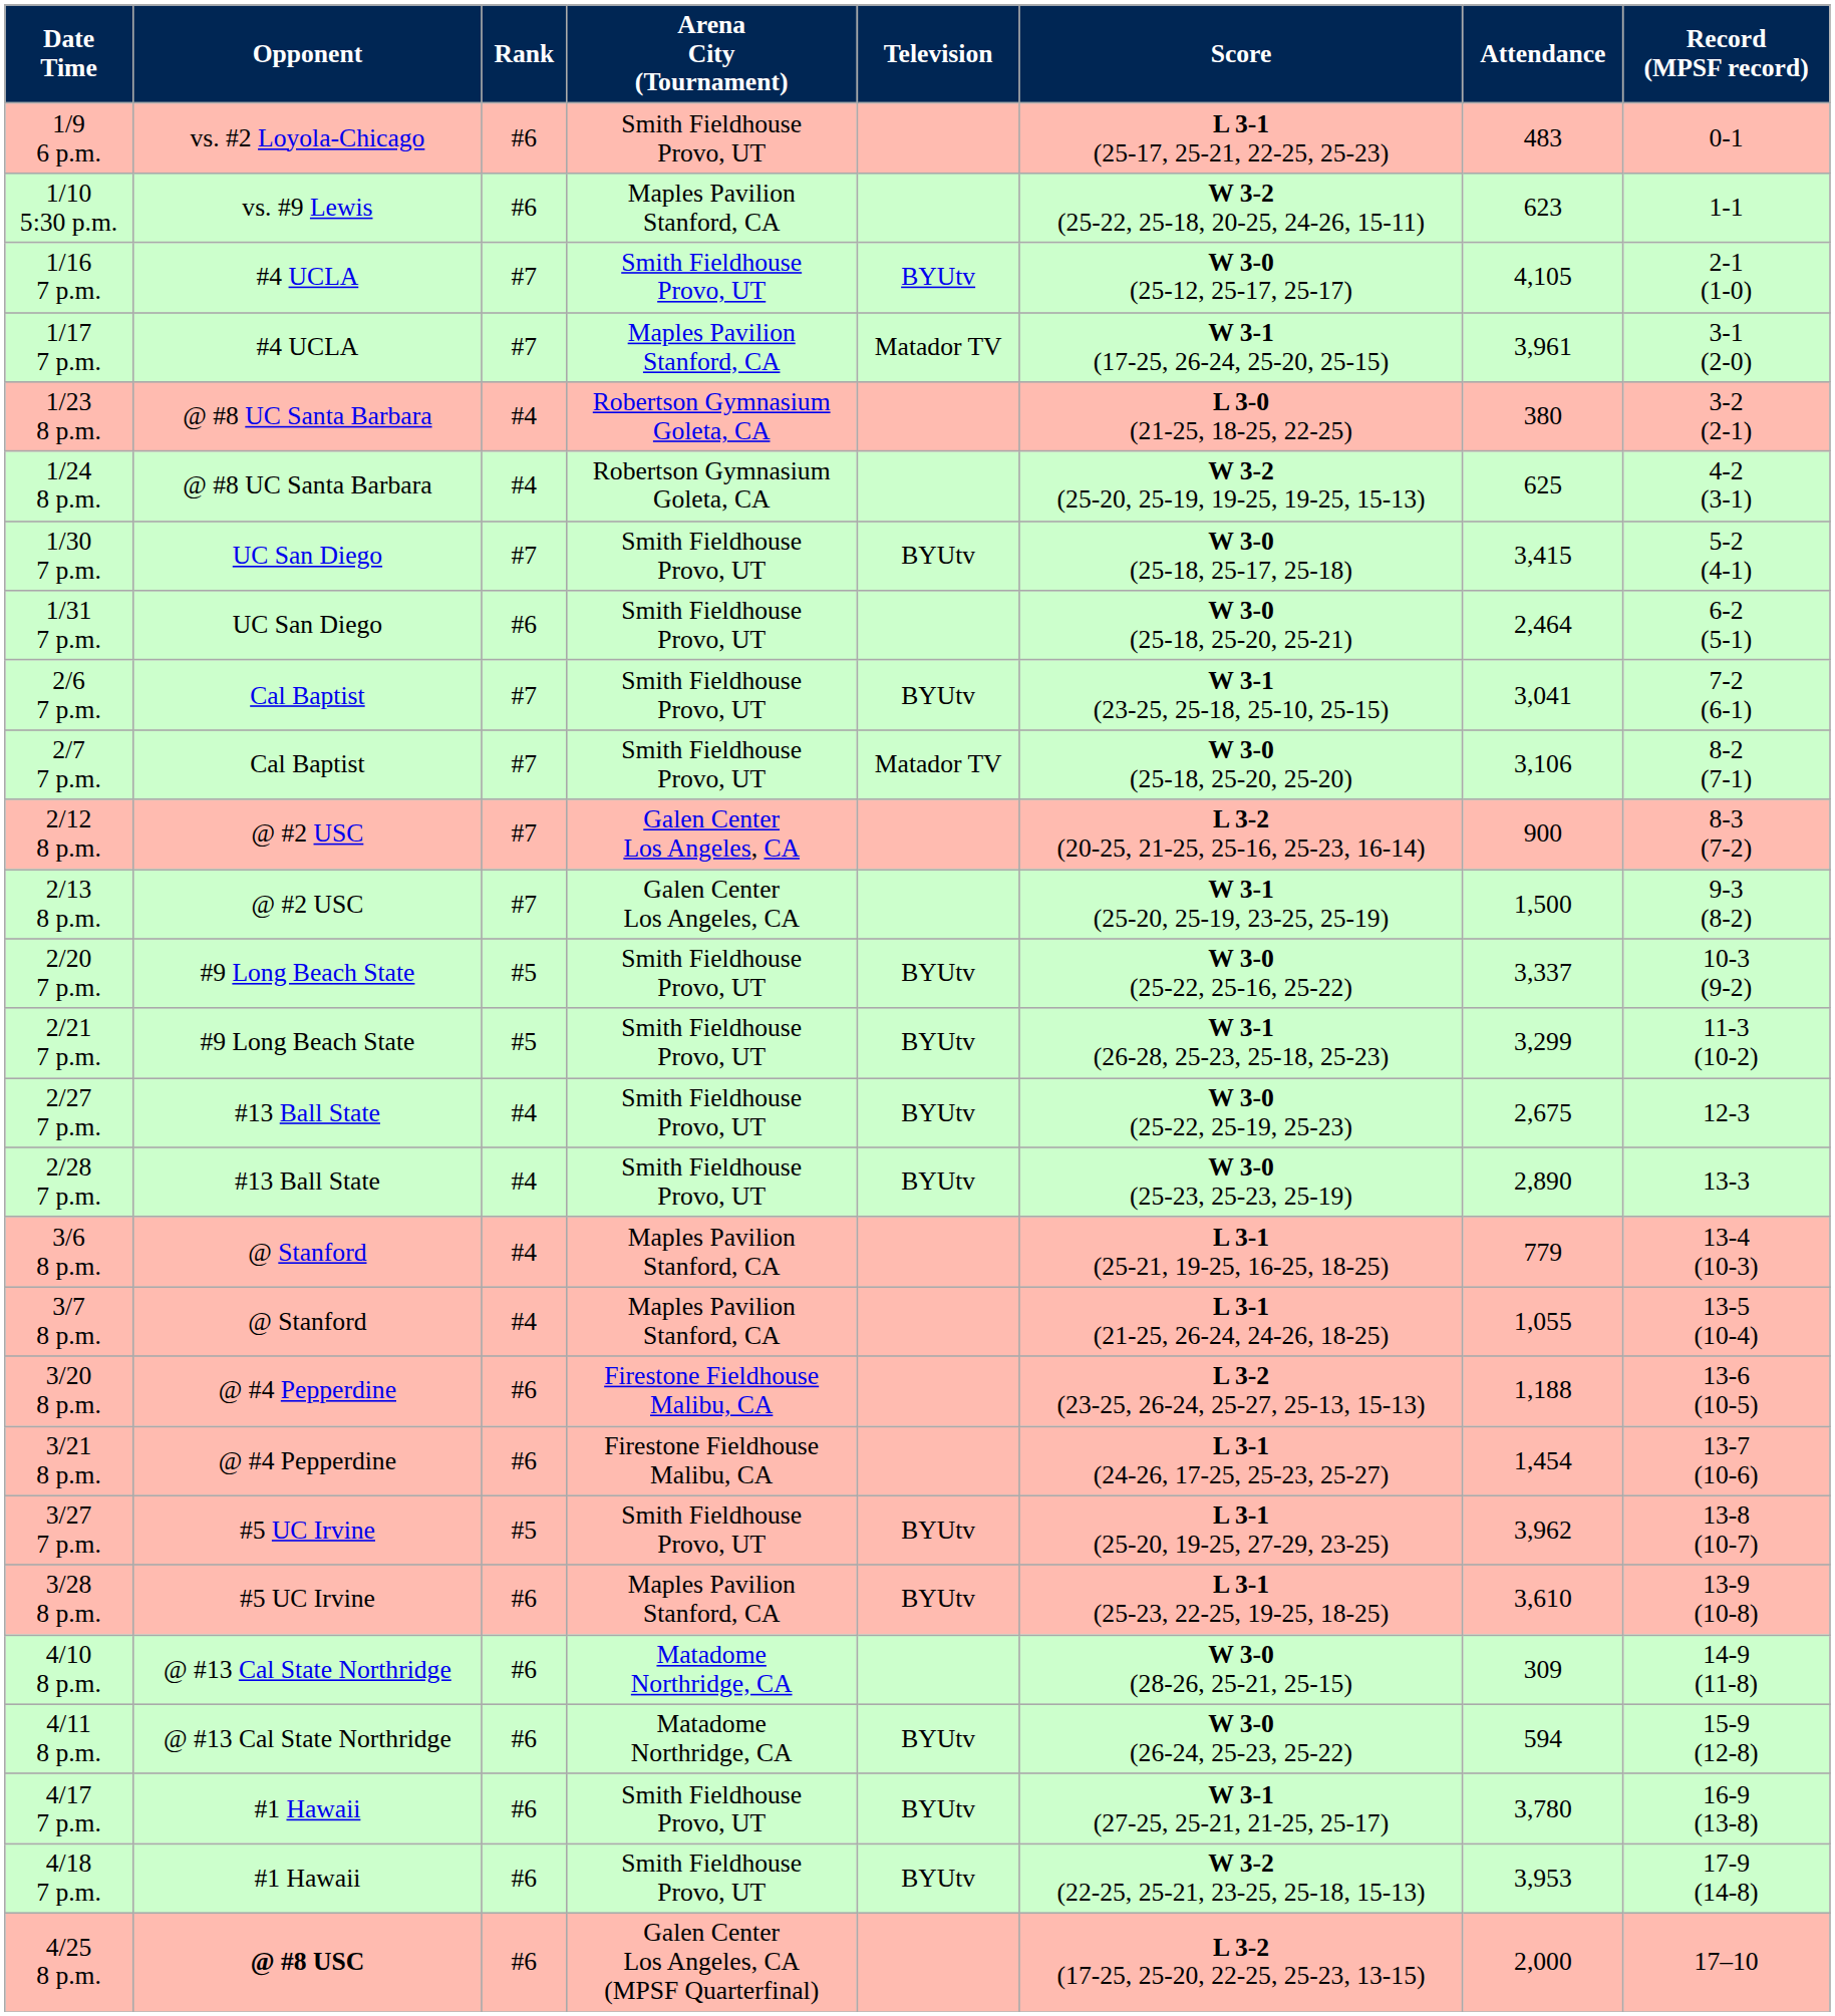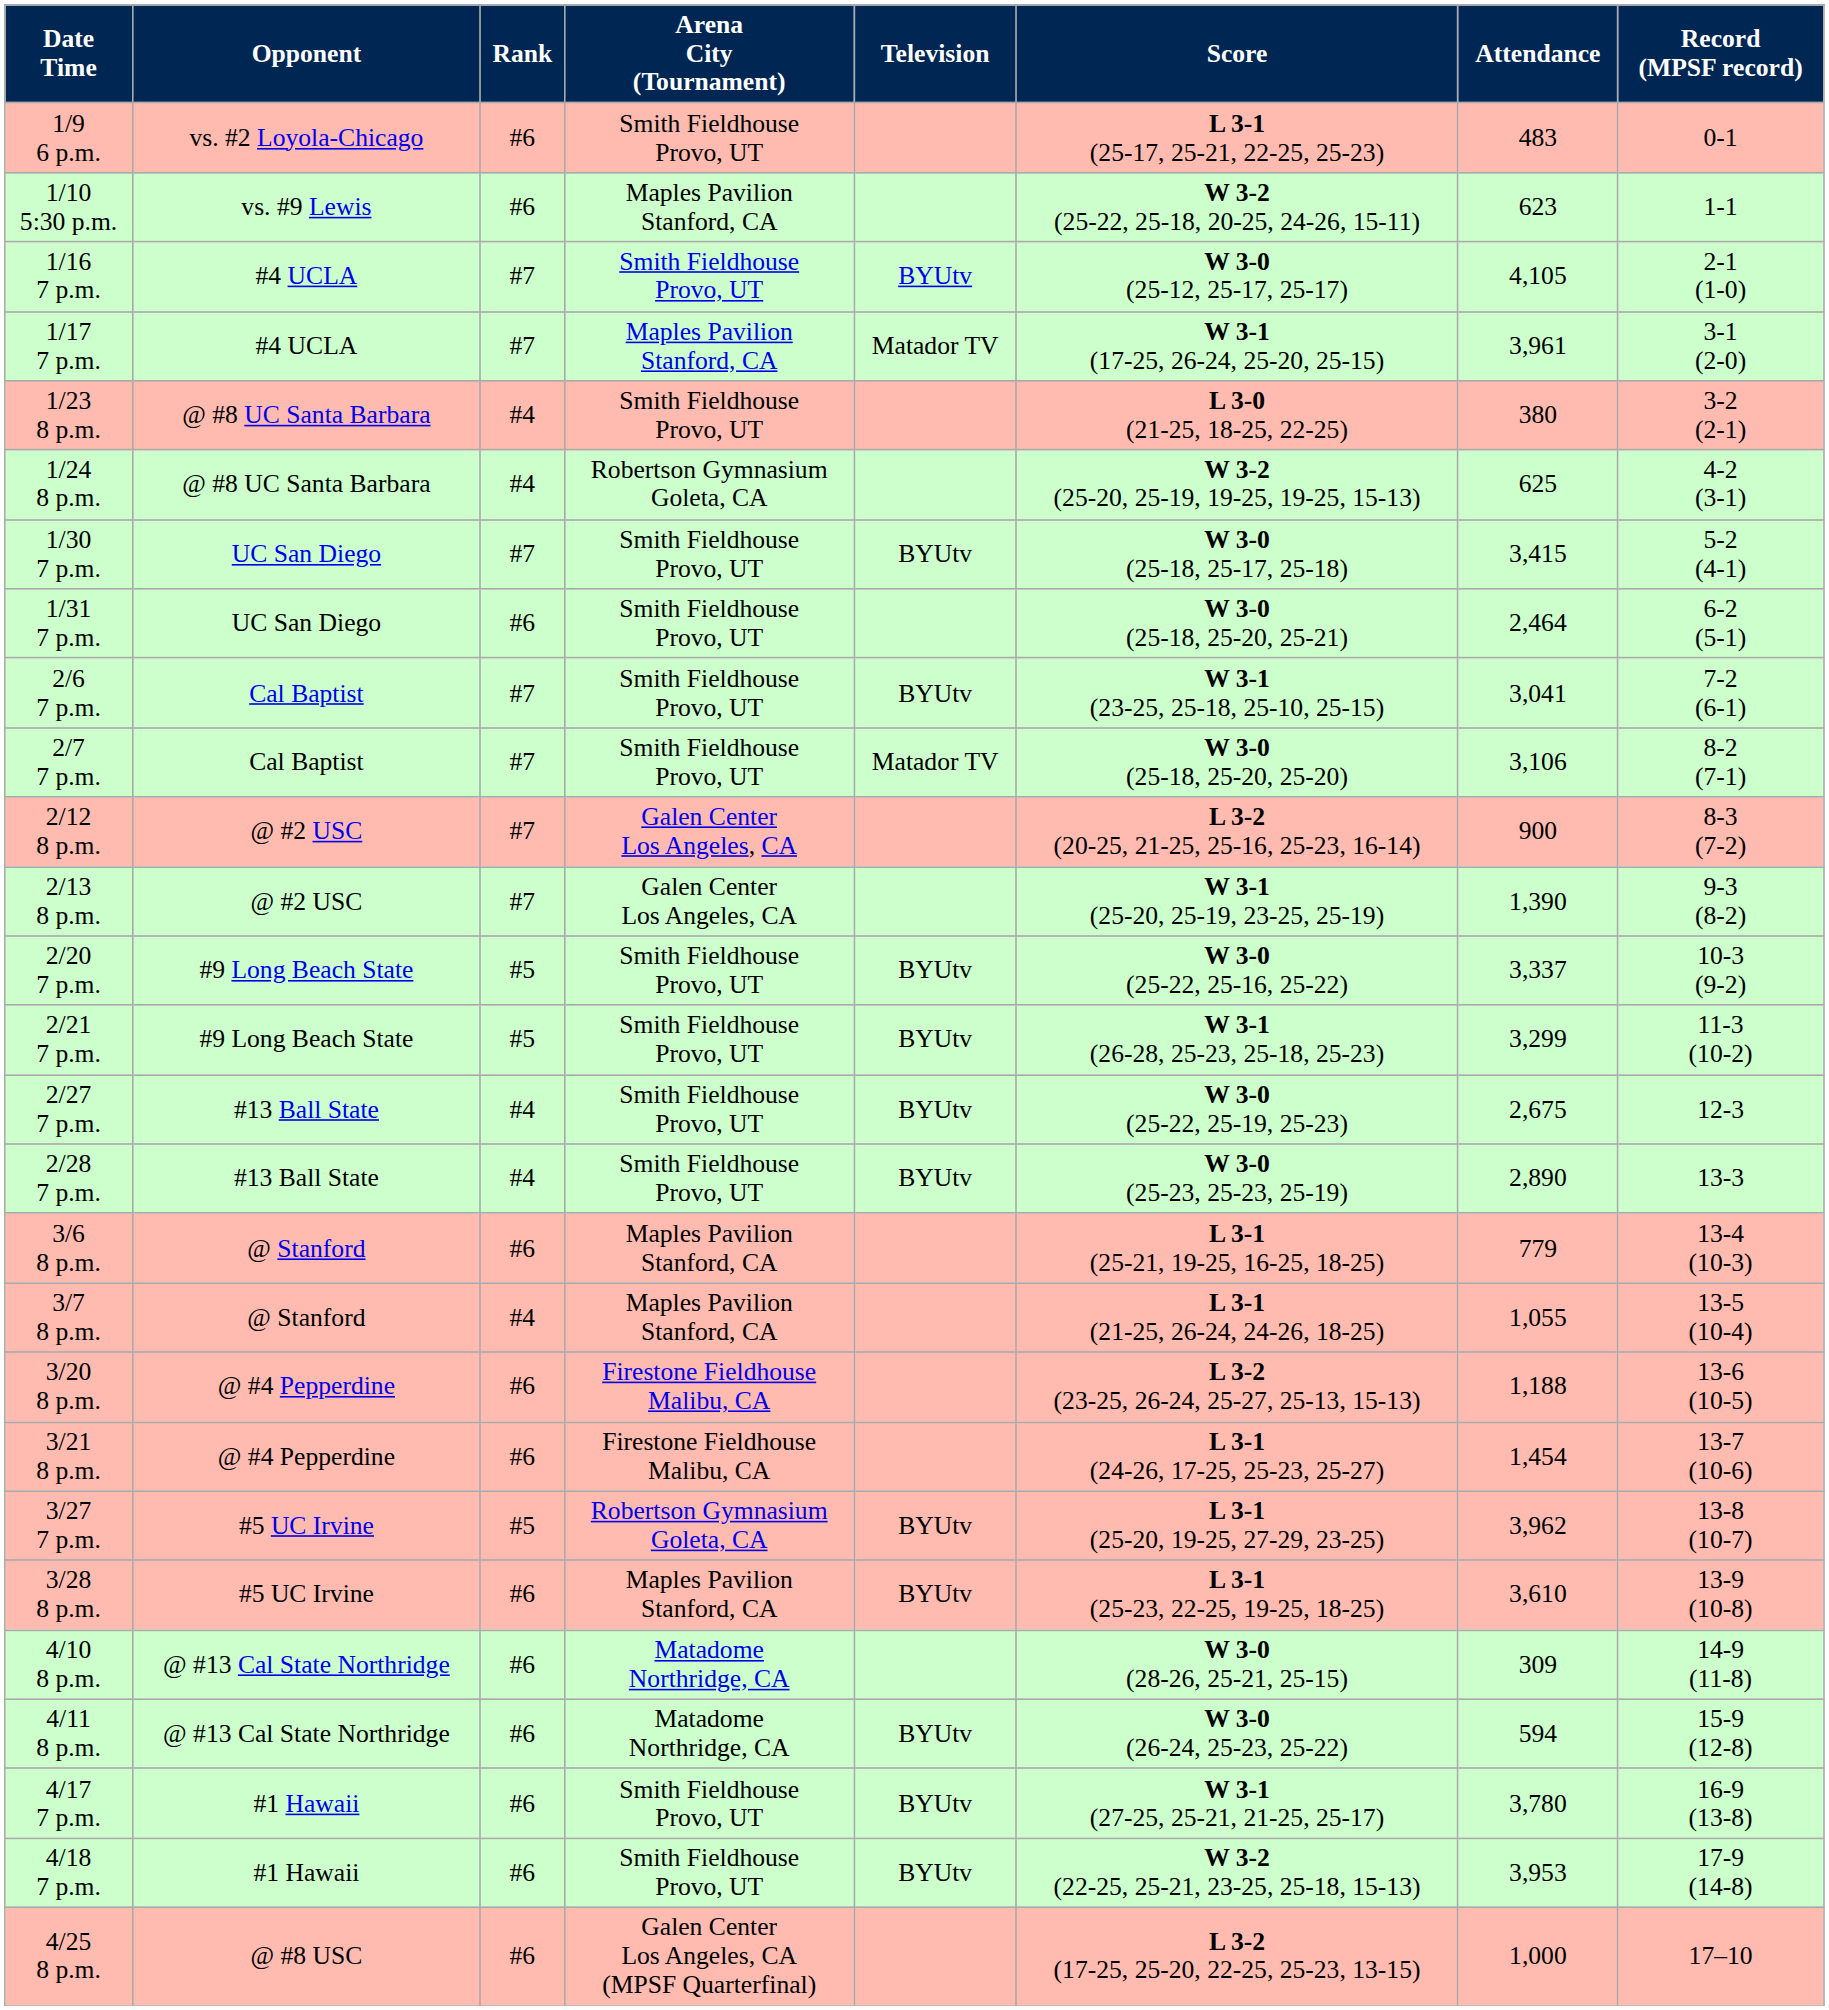 <table class="wikitable sortable" style="width:90%">
 <tr>
 <th style="background:#002654; color:#FFFFFF;" scope="col">Date<br>Time</th>
 <th style="background:#002654; color:#FFFFFF;" scope="col">Opponent</th>
 <th style="background:#002654; color:#FFFFFF;" scope="col">Rank</th>
 <th style="background:#002654; color:#FFFFFF;" scope="col">Arena<br>City<br>(Tournament)</th>
 <th style="background:#002654; color:#FFFFFF;" scope="col">Television</th>
 <th style="background:#002654; color:#FFFFFF;" scope="col">Score</th>
 <th style="background:#002654; color:#FFFFFF;" scope="col">Attendance</th>
 <th style="background:#002654; color:#FFFFFF;" scope="col">Record<br>(MPSF record)</th>
 </tr>
 <tr align="center" bgcolor="#ffbbb">
 <td>1/9<br>6 p.m.</td>
 <td>vs. #2 <a href='#'>Loyola-Chicago</a></td>
 <td>#6</td>
 <td>Smith Fieldhouse<br>Provo, UT</td>
 <td></td>
 <td><strong>L 3-1</strong><br>(25-17, 25-21, 22-25, 25-23)</td>
 <td>483</td>
 <td>0-1</td>
 </tr>
 <tr align="center" bgcolor="#ccffcc">
 <td>1/10<br>5:30 p.m.</td>
 <td>vs. #9 <a href='#'>Lewis</a></td>
 <td>#6</td>
 <td>Maples Pavilion<br>Stanford, CA</td>
 <td></td>
 <td><strong>W 3-2</strong><br>(25-22, 25-18, 20-25, 24-26, 15-11)</td>
 <td>623</td>
 <td>1-1</td>
 </tr>
 <tr align="center" bgcolor="#ccffcc">
 <td>1/16<br>7 p.m.</td>
 <td>#4 <a href='#'>UCLA</a></td>
 <td>#7</td>
 <td><a href='#'>Smith Fieldhouse</a><br><a href='#'>Provo, UT</a></td>
 <td><a href='#'>BYUtv</a></td>
 <td><strong>W 3-0</strong><br>(25-12, 25-17, 25-17)</td>
 <td>4,105</td>
 <td>2-1<br>(1-0)</td>
 </tr>
 <tr align="center" bgcolor="#ccffcc">
 <td>1/17<br>7 p.m.</td>
 <td>#4 UCLA</td>
 <td>#7</td>
 <td><a href='#'>Maples Pavilion</a><br><a href='#'>Stanford, CA</a></td>
 <td>Matador TV</td>
 <td><strong>W 3-1</strong><br>(17-25, 26-24, 25-20, 25-15)</td>
 <td>3,961</td>
 <td>3-1<br>(2-0)</td>
 </tr>
 <tr align="center" bgcolor="#ffbbb">
 <td>1/23<br>8 p.m.</td>
 <td>@ #8 <a href='#'>UC Santa Barbara</a></td>
 <td>#4</td>
-<td><a href='#'>Robertson Gymnasium</a><br><a href='#'>Goleta, CA</a></td>
+<td>Smith Fieldhouse<br>Provo, UT</td>
 <td></td>
 <td><strong>L 3-0</strong><br>(21-25, 18-25, 22-25)</td>
 <td>380</td>
 <td>3-2<br>(2-1)</td>
 </tr>
 <tr align="center" bgcolor="#ccffcc">
 <td>1/24<br>8 p.m.</td>
 <td>@ #8 UC Santa Barbara</td>
 <td>#4</td>
 <td>Robertson Gymnasium<br>Goleta, CA</td>
 <td></td>
 <td><strong>W 3-2</strong><br>(25-20, 25-19, 19-25, 19-25, 15-13)</td>
 <td>625</td>
 <td>4-2<br>(3-1)</td>
 </tr>
 <tr align="center" bgcolor="#ccffcc">
 <td>1/30<br>7 p.m.</td>
 <td><a href='#'>UC San Diego</a></td>
 <td>#7</td>
 <td>Smith Fieldhouse<br>Provo, UT</td>
 <td>BYUtv</td>
 <td><strong>W 3-0</strong><br>(25-18, 25-17, 25-18)</td>
 <td>3,415</td>
 <td>5-2<br>(4-1)</td>
 </tr>
 <tr align="center" bgcolor="#ccffcc">
 <td>1/31<br>7 p.m.</td>
 <td>UC San Diego</td>
 <td>#6</td>
 <td>Smith Fieldhouse<br>Provo, UT</td>
 <td></td>
 <td><strong>W 3-0</strong><br>(25-18, 25-20, 25-21)</td>
 <td>2,464</td>
 <td>6-2<br>(5-1)</td>
 </tr>
 <tr align="center" bgcolor="#ccffcc">
 <td>2/6<br>7 p.m.</td>
 <td><a href='#'>Cal Baptist</a></td>
 <td>#7</td>
 <td>Smith Fieldhouse<br>Provo, UT</td>
 <td>BYUtv</td>
 <td><strong>W 3-1</strong><br>(23-25, 25-18, 25-10, 25-15)</td>
 <td>3,041</td>
 <td>7-2<br>(6-1)</td>
 </tr>
 <tr align="center" bgcolor="#ccffcc">
 <td>2/7<br>7 p.m.</td>
 <td>Cal Baptist</td>
 <td>#7</td>
 <td>Smith Fieldhouse<br>Provo, UT</td>
 <td>Matador TV</td>
 <td><strong>W 3-0</strong><br>(25-18, 25-20, 25-20)</td>
 <td>3,106</td>
 <td>8-2<br>(7-1)</td>
 </tr>
 <tr align="center" bgcolor="#ffbbb">
 <td>2/12<br>8 p.m.</td>
 <td>@ #2 <a href='#'>USC</a></td>
 <td>#7</td>
 <td><a href='#'>Galen Center</a><br><a href='#'>Los Angeles</a>, <a href='#'>CA</a></td>
 <td></td>
 <td><strong>L 3-2</strong><br>(20-25, 21-25, 25-16, 25-23, 16-14)</td>
 <td>900</td>
 <td>8-3<br>(7-2)</td>
 </tr>
 <tr align="center" bgcolor="#ccffcc">
 <td>2/13<br>8 p.m.</td>
 <td>@ #2 USC</td>
 <td>#7</td>
 <td>Galen Center<br>Los Angeles, CA</td>
 <td></td>
 <td><strong>W 3-1</strong><br>(25-20, 25-19, 23-25, 25-19)</td>
-<td>1,500</td>
+<td>1,390</td>
 <td>9-3<br>(8-2)</td>
 </tr>
 <tr align="center" bgcolor="#ccffcc">
 <td>2/20<br>7 p.m.</td>
 <td>#9 <a href='#'>Long Beach State</a></td>
 <td>#5</td>
 <td>Smith Fieldhouse<br>Provo, UT</td>
 <td>BYUtv</td>
 <td><strong>W 3-0</strong><br>(25-22, 25-16, 25-22)</td>
 <td>3,337</td>
 <td>10-3<br>(9-2)</td>
 </tr>
 <tr align="center" bgcolor="#ccffcc">
 <td>2/21<br>7 p.m.</td>
 <td>#9 Long Beach State</td>
 <td>#5</td>
 <td>Smith Fieldhouse<br>Provo, UT</td>
 <td>BYUtv</td>
 <td><strong>W 3-1</strong><br>(26-28, 25-23, 25-18, 25-23)</td>
 <td>3,299</td>
 <td>11-3<br>(10-2)</td>
 </tr>
 <tr align="center" bgcolor="#ccffcc">
 <td>2/27<br>7 p.m.</td>
 <td>#13 <a href='#'>Ball State</a></td>
 <td>#4</td>
 <td>Smith Fieldhouse<br>Provo, UT</td>
 <td>BYUtv</td>
 <td><strong>W 3-0</strong><br>(25-22, 25-19, 25-23)</td>
 <td>2,675</td>
 <td>12-3</td>
 </tr>
 <tr align="center" bgcolor="#ccffcc">
 <td>2/28<br>7 p.m.</td>
 <td>#13 Ball State</td>
 <td>#4</td>
 <td>Smith Fieldhouse<br>Provo, UT</td>
 <td>BYUtv</td>
 <td><strong>W 3-0</strong><br> (25-23, 25-23, 25-19)</td>
 <td>2,890</td>
 <td>13-3</td>
 </tr>
 <tr align="center" bgcolor="#ffbbb">
 <td>3/6<br>8 p.m.</td>
 <td>@ <a href='#'>Stanford</a></td>
-<td>#4</td>
+<td>#6</td>
 <td>Maples Pavilion<br>Stanford, CA</td>
 <td></td>
 <td><strong>L 3-1</strong><br>(25-21, 19-25, 16-25, 18-25)</td>
 <td>779</td>
 <td>13-4<br>(10-3)</td>
 </tr>
 <tr align="center" bgcolor="#ffbbb">
 <td>3/7<br>8 p.m.</td>
 <td>@ Stanford</td>
 <td>#4</td>
 <td>Maples Pavilion<br>Stanford, CA</td>
 <td></td>
 <td><strong>L 3-1</strong><br>(21-25, 26-24, 24-26, 18-25)</td>
 <td>1,055</td>
 <td>13-5<br>(10-4)</td>
 </tr>
 <tr align="center" bgcolor="#ffbbb">
 <td>3/20<br>8 p.m.</td>
 <td>@ #4 <a href='#'>Pepperdine</a></td>
 <td>#6</td>
 <td><a href='#'>Firestone Fieldhouse</a><br><a href='#'>Malibu, CA</a></td>
 <td></td>
 <td><strong>L 3-2</strong><br>(23-25, 26-24, 25-27, 25-13, 15-13)</td>
 <td>1,188</td>
 <td>13-6<br>(10-5)</td>
 </tr>
 <tr align="center" bgcolor="#ffbbb">
 <td>3/21<br>8 p.m.</td>
 <td>@ #4 Pepperdine</td>
 <td>#6</td>
 <td>Firestone Fieldhouse<br>Malibu, CA</td>
 <td></td>
 <td><strong>L 3-1</strong><br>(24-26, 17-25, 25-23, 25-27)</td>
 <td>1,454</td>
 <td>13-7<br>(10-6)</td>
 </tr>
 <tr align="center" bgcolor="#ffbbb">
 <td>3/27<br>7 p.m.</td>
 <td>#5 <a href='#'>UC Irvine</a></td>
 <td>#5</td>
-<td>Smith Fieldhouse<br>Provo, UT</td>
+<td><a href='#'>Robertson Gymnasium</a><br><a href='#'>Goleta, CA</a></td>
 <td>BYUtv</td>
 <td><strong>L 3-1</strong><br>(25-20, 19-25, 27-29, 23-25)</td>
 <td>3,962</td>
 <td>13-8<br>(10-7)</td>
 </tr>
 <tr align="center" bgcolor="#ffbbb">
 <td>3/28<br>8 p.m.</td>
 <td>#5 UC Irvine</td>
 <td>#6</td>
 <td>Maples Pavilion<br>Stanford, CA</td>
 <td>BYUtv</td>
 <td><strong>L 3-1</strong><br>(25-23, 22-25, 19-25, 18-25)</td>
 <td>3,610</td>
 <td>13-9<br>(10-8)</td>
 </tr>
 <tr align="center" bgcolor="#ccffcc">
 <td>4/10<br>8 p.m.</td>
 <td>@ #13 <a href='#'>Cal State Northridge</a></td>
 <td>#6</td>
 <td><a href='#'>Matadome</a><br><a href='#'>Northridge, CA</a></td>
 <td></td>
 <td><strong>W 3-0</strong><br>(28-26, 25-21, 25-15)</td>
 <td>309</td>
 <td>14-9<br>(11-8)</td>
 </tr>
 <tr align="center" bgcolor="#ccffcc">
 <td>4/11<br>8 p.m.</td>
 <td>@ #13 Cal State Northridge</td>
 <td>#6</td>
 <td>Matadome<br>Northridge, CA</td>
 <td>BYUtv</td>
 <td><strong>W 3-0</strong><br>(26-24, 25-23, 25-22)</td>
 <td>594</td>
 <td>15-9<br>(12-8)</td>
 </tr>
 <tr align="center" bgcolor="#ccffcc">
 <td>4/17<br>7 p.m.</td>
 <td>#1 <a href='#'>Hawaii</a></td>
 <td>#6</td>
 <td>Smith Fieldhouse<br>Provo, UT</td>
 <td>BYUtv</td>
 <td><strong>W 3-1</strong><br>(27-25, 25-21, 21-25, 25-17)</td>
 <td>3,780</td>
 <td>16-9<br>(13-8)</td>
 </tr>
 <tr align="center" bgcolor="#ccffcc">
 <td>4/18<br>7 p.m.</td>
 <td>#1 Hawaii</td>
 <td>#6</td>
 <td>Smith Fieldhouse<br>Provo, UT</td>
 <td>BYUtv</td>
 <td><strong>W 3-2</strong><br>(22-25, 25-21, 23-25, 25-18, 15-13)</td>
 <td>3,953</td>
 <td>17-9<br>(14-8)</td>
 </tr>
 <tr align="center" bgcolor="#ffbbb">
 <td>4/25<br>8 p.m.</td>
-<td><strong>@ #8 USC</strong></td>
+<td>@ #8 USC</td>
 <td>#6</td>
 <td>Galen Center<br>Los Angeles, CA<br>(MPSF Quarterfinal)</td>
 <td></td>
 <td><strong>L 3-2</strong><br>(17-25, 25-20, 22-25, 25-23, 13-15)</td>
-<td>2,000</td>
+<td>1,000</td>
 <td>17–10</td>
 </tr>
 <tr>
 </tr>
 </table>
